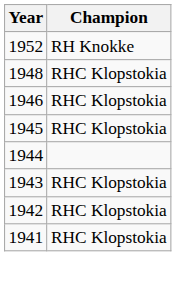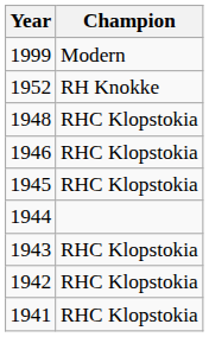 <table class="wikitable">
 <tr>
 <th>Year</th>
 <th>Champion</th>
+</tr>
+<tr>
+<td>1999</td>
+<td>Modern</td>
 </tr>
 <tr>
 <td>1952</td>
 <td>RH Knokke</td>
 </tr>
 <tr>
 <td>1948</td>
 <td>RHC Klopstokia</td>
 </tr>
 <tr>
 <td>1946</td>
 <td>RHC Klopstokia</td>
 </tr>
 <tr>
 <td>1945</td>
 <td>RHC Klopstokia</td>
 </tr>
 <tr>
 <td>1944</td>
 <td></td>
 </tr>
 <tr>
 <td>1943</td>
 <td>RHC Klopstokia</td>
 </tr>
 <tr>
 <td>1942</td>
 <td>RHC Klopstokia</td>
 </tr>
 <tr>
 <td>1941</td>
 <td>RHC Klopstokia</td>
 </tr>
 </table>
